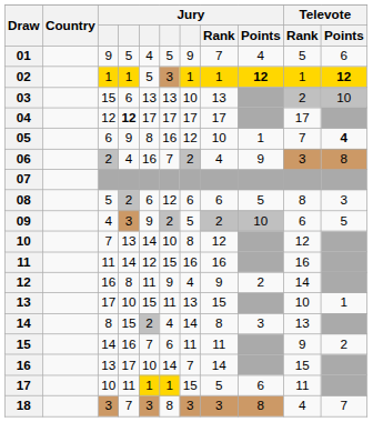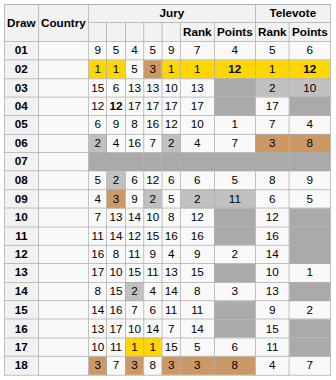 <table class="sortable wikitable collapsible plainrowheaders" style="text-align:center;">
 <tr>
 </tr>
 <tr>
 <th scope="col" rowspan="2">Draw</th>
 <th scope="col" rowspan="2">Country</th>
 <th scope="col" colspan="7">Jury</th>
 <th scope="col" colspan="2">Televote</th>
 </tr>
 <tr>
 <th scope="col"><small></small></th>
 <th scope="col"><small></small></th>
 <th scope="col"><small></small></th>
 <th scope="col"><small></small></th>
 <th scope="col"><small></small></th>
 <th scope="col">Rank</th>
 <th scope="col">Points</th>
 <th scope="col">Rank</th>
 <th scope="col">Points</th>
 </tr>
 <tr>
 <th scope="row" style="text-align:center;">01</th>
 <td style="text-align:left;"></td>
 <td>9</td>
 <td>5</td>
 <td>4</td>
 <td>5</td>
 <td>9</td>
 <td>7</td>
 <td>4</td>
 <td>5</td>
 <td>6</td>
 </tr>
 <tr>
 <th scope="row" style="text-align:center;">02</th>
 <td style="text-align:left;"></td>
 <td style="background:gold;">1</td>
 <td style="background:gold;">1</td>
 <td>5</td>
 <td style="background:#CC9966;">3</td>
 <td style="background:gold;">1</td>
 <td style="background:gold;">1</td>
 <td style="background:gold;"><strong>12</strong></td>
 <td style="background:gold;">1</td>
 <td style="background:gold;"><strong>12</strong></td>
 </tr>
 <tr>
 <th scope="row" style="text-align:center;">03</th>
 <td style="text-align:left;"></td>
 <td>15</td>
 <td>6</td>
 <td>13</td>
 <td>13</td>
 <td>10</td>
 <td>13</td>
 <td style="background:#AAAAAA;"></td>
 <td style="background:silver;">2</td>
 <td style="background:silver;">10</td>
 </tr>
 <tr>
 <th scope="row" style="text-align:center;">04</th>
 <td style="text-align:left;"></td>
 <td>12</td>
 <td><strong>12</strong></td>
 <td>17</td>
 <td>17</td>
 <td>17</td>
 <td>17</td>
 <td style="background:#AAAAAA;"></td>
 <td>17</td>
 <td style="background:#AAAAAA;"></td>
 </tr>
 <tr>
 <th scope="row" style="text-align:center;">05</th>
 <td style="text-align:left;"></td>
 <td>6</td>
 <td>9</td>
 <td>8</td>
 <td>16</td>
 <td>12</td>
 <td>10</td>
 <td>1</td>
 <td>7</td>
-<td><strong>4</strong></td>
+<td>4</td>
 </tr>
 <tr>
 <th scope="row" style="text-align:center;">06</th>
 <td style="text-align:left;"></td>
 <td style="background:silver;">2</td>
 <td>4</td>
 <td>16</td>
 <td>7</td>
 <td style="background:silver;">2</td>
 <td>4</td>
-<td>9</td>
+<td>7</td>
 <td style="background:#CC9966;">3</td>
 <td style="background:#CC9966;">8</td>
 </tr>
 <tr class="sortbottom">
 <th scope="row" style="text-align:center;">07</th>
 <td style="text-align:left;"></td>
 <td style="background:#AAAAAA;"></td>
 <td style="background:#AAAAAA;"></td>
 <td style="background:#AAAAAA;"></td>
 <td style="background:#AAAAAA;"></td>
 <td style="background:#AAAAAA;"></td>
 <td style="background:#AAAAAA;"></td>
 <td style="background:#AAAAAA;"></td>
 <td style="background:#AAAAAA;"></td>
 <td style="background:#AAAAAA;"></td>
 </tr>
 <tr>
 <th scope="row" style="text-align:center;">08</th>
 <td style="text-align:left;"></td>
 <td>5</td>
 <td style="background:silver;">2</td>
 <td>6</td>
 <td>12</td>
 <td>6</td>
 <td>6</td>
 <td>5</td>
 <td>8</td>
-<td>3</td>
+<td>9</td>
 </tr>
 <tr>
 <th scope="row" style="text-align:center;">09</th>
 <td style="text-align:left;"></td>
 <td>4</td>
 <td style="background:#CC9966;">3</td>
 <td>9</td>
 <td style="background:silver;">2</td>
 <td>5</td>
 <td style="background:silver;">2</td>
-<td style="background:silver;">10</td>
+<td style="background:silver;">11</td>
 <td>6</td>
 <td>5</td>
 </tr>
 <tr>
 <th scope="row" style="text-align:center;">10</th>
 <td style="text-align:left;"></td>
 <td>7</td>
 <td>13</td>
 <td>14</td>
 <td>10</td>
 <td>8</td>
 <td>12</td>
 <td style="background:#AAAAAA;"></td>
 <td>12</td>
 <td style="background:#AAAAAA;"></td>
 </tr>
 <tr>
 <th scope="row" style="text-align:center;">11</th>
 <td style="text-align:left;"></td>
 <td>11</td>
 <td>14</td>
 <td>12</td>
 <td>15</td>
 <td>16</td>
 <td>16</td>
 <td style="background:#AAAAAA;"></td>
 <td>16</td>
 <td style="background:#AAAAAA;"></td>
 </tr>
 <tr>
 <th scope="row" style="text-align:center;">12</th>
 <td style="text-align:left;"></td>
 <td>16</td>
 <td>8</td>
 <td>11</td>
 <td>9</td>
 <td>4</td>
 <td>9</td>
 <td>2</td>
 <td>14</td>
 <td style="background:#AAAAAA;"></td>
 </tr>
 <tr>
 <th scope="row" style="text-align:center;">13</th>
 <td style="text-align:left;"></td>
 <td>17</td>
 <td>10</td>
 <td>15</td>
 <td>11</td>
 <td>13</td>
 <td>15</td>
 <td style="background:#AAAAAA;"></td>
 <td>10</td>
 <td>1</td>
 </tr>
 <tr>
 <th scope="row" style="text-align:center;">14</th>
 <td style="text-align:left;"></td>
 <td>8</td>
 <td>15</td>
 <td style="background:silver;">2</td>
 <td>4</td>
 <td>14</td>
 <td>8</td>
 <td>3</td>
 <td>13</td>
 <td style="background:#AAAAAA;"></td>
 </tr>
 <tr>
 <th scope="row" style="text-align:center;">15</th>
 <td style="text-align:left;"></td>
 <td>14</td>
 <td>16</td>
 <td>7</td>
 <td>6</td>
 <td>11</td>
 <td>11</td>
 <td style="background:#AAAAAA;"></td>
 <td>9</td>
 <td>2</td>
 </tr>
 <tr>
 <th scope="row" style="text-align:center;">16</th>
 <td style="text-align:left;"></td>
 <td>13</td>
 <td>17</td>
 <td>10</td>
 <td>14</td>
 <td>7</td>
 <td>14</td>
 <td style="background:#AAAAAA;"></td>
 <td>15</td>
 <td style="background:#AAAAAA;"></td>
 </tr>
 <tr>
 <th scope="row" style="text-align:center;">17</th>
 <td style="text-align:left;"></td>
 <td>10</td>
 <td>11</td>
 <td style="background:gold;">1</td>
 <td style="background:gold;">1</td>
 <td>15</td>
 <td>5</td>
 <td>6</td>
 <td>11</td>
 <td style="background:#AAAAAA;"></td>
 </tr>
 <tr>
 <th scope="row" style="text-align:center;">18</th>
 <td style="text-align:left;"></td>
 <td style="background:#CC9966;">3</td>
 <td>7</td>
 <td style="background:#CC9966;">3</td>
 <td>8</td>
 <td style="background:#CC9966;">3</td>
 <td style="background:#CC9966;">3</td>
 <td style="background:#CC9966;">8</td>
 <td>4</td>
 <td>7</td>
 </tr>
 </table>
